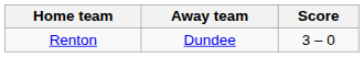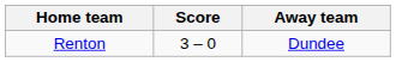 <table class="wikitable" style="text-align: center">
 <tr>
 <th width=140>Home team</th>
+<th width=80>Score</th>
 <th width=140>Away team</th>
-<th width=80>Score</th>
 </tr>
 <tr>
 <td><a href='#'>Renton</a></td>
+<td>3 – 0</td>
 <td><a href='#'>Dundee</a></td>
-<td>3 – 0</td>
 </tr>
 </table>
